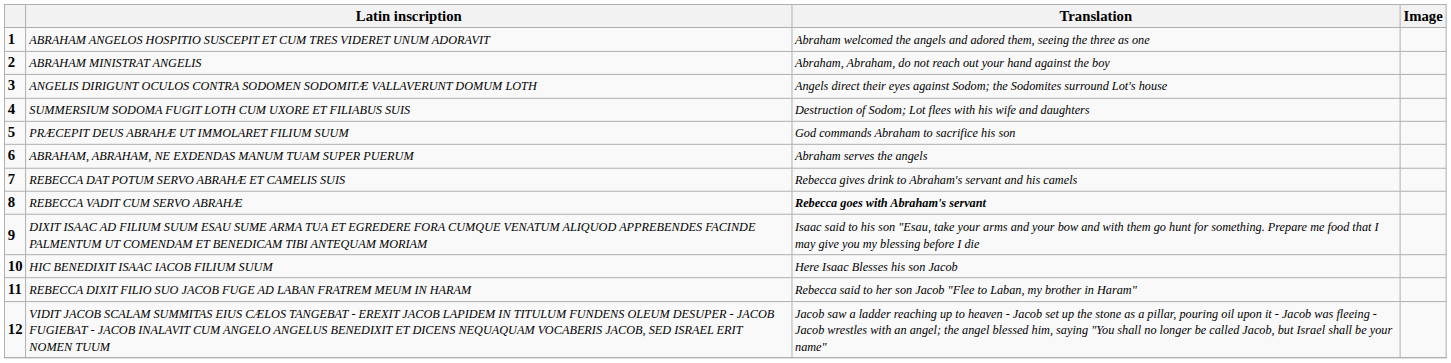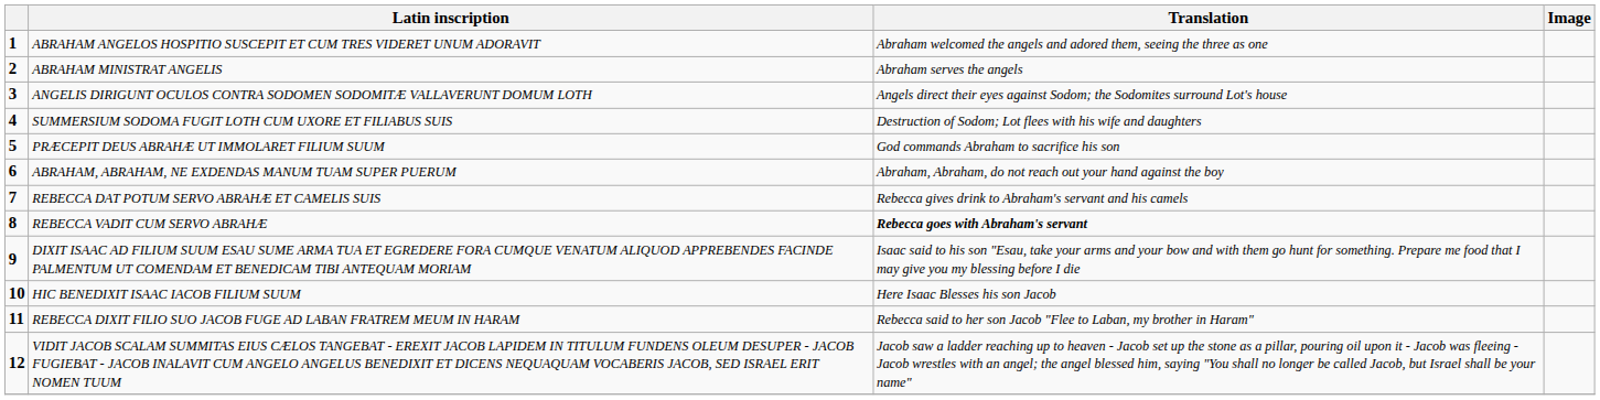 <table class="wikitable">
 <tr>
 <th></th>
 <th>Latin inscription</th>
 <th>Translation</th>
 <th>Image</th>
 </tr>
 <tr>
 <td><strong>1</strong></td>
 <td><small><em>ABRAHAM ANGELOS HOSPITIO SUSCEPIT ET CUM TRES VIDERET UNUM ADORAVIT</em></small></td>
 <td><small><em>Abraham welcomed the angels and adored them, seeing the three as one</em></small></td>
 <td></td>
 </tr>
 <tr>
 <td><strong>2</strong></td>
 <td><small><em>ABRAHAM MINISTRAT ANGELIS</em></small></td>
-<td><small><em>Abraham, Abraham, do not reach out your hand against the boy</em></small></td>
+<td><small><em>Abraham serves the angels</em></small></td>
 <td></td>
 </tr>
 <tr>
 <td><strong>3</strong></td>
 <td><small><em>ANGELIS DIRIGUNT OCULOS CONTRA SODOMEN SODOMITÆ VALLAVERUNT DOMUM LOTH</em></small></td>
 <td><small><em>Angels direct their eyes against Sodom; the Sodomites surround Lot's house</em></small></td>
 <td></td>
 </tr>
 <tr>
 <td><strong>4</strong></td>
 <td><small><em>SUMMERSIUM SODOMA FUGIT LOTH CUM UXORE ET FILIABUS SUIS</em></small></td>
 <td><small><em>Destruction of Sodom; Lot flees with his wife and daughters</em></small></td>
 <td></td>
 </tr>
 <tr>
 <td><strong>5</strong></td>
 <td><small><em>PRÆCEPIT DEUS ABRAHÆ UT IMMOLARET FILIUM SUUM</em></small></td>
 <td><small><em>God commands Abraham to sacrifice his son</em></small></td>
 <td></td>
 </tr>
 <tr>
 <td><strong>6</strong></td>
 <td><small><em>ABRAHAM, ABRAHAM, NE EXDENDAS MANUM TUAM SUPER PUERUM</em></small></td>
-<td><small><em>Abraham serves the angels</em></small></td>
+<td><small><em>Abraham, Abraham, do not reach out your hand against the boy</em></small></td>
 <td></td>
 </tr>
 <tr>
 <td><strong>7</strong></td>
 <td><small><em>REBECCA DAT POTUM SERVO ABRAHÆ ET CAMELIS SUIS</em></small></td>
 <td><small><em>Rebecca gives drink to Abraham's servant and his camels</em></small></td>
 <td></td>
 </tr>
 <tr>
 <td><strong>8</strong></td>
 <td><small><em>REBECCA VADIT CUM SERVO ABRAHÆ</em></small></td>
 <td><strong><small><em>Rebecca goes with Abraham's servant</em></small></strong></td>
 <td></td>
 </tr>
 <tr>
 <td><strong>9</strong></td>
 <td><small><em>DIXIT ISAAC AD FILIUM SUUM ESAU SUME ARMA TUA ET EGREDERE FORA CUMQUE VENATUM ALIQUOD APPREBENDES FACINDE PALMENTUM UT COMENDAM ET BENEDICAM TIBI ANTEQUAM MORIAM</em></small></td>
 <td><small><em>Isaac said to his son "Esau, take your arms and your bow and with them go hunt for something. Prepare me food that I may give you my blessing before I die</em></small></td>
 <td></td>
 </tr>
 <tr>
 <td><strong>10</strong></td>
 <td><small><em>HIC BENEDIXIT ISAAC IACOB FILIUM SUUM</em></small></td>
 <td><small><em>Here Isaac Blesses his son Jacob</em></small></td>
 <td></td>
 </tr>
 <tr>
 <td><strong>11</strong></td>
 <td><small><em>REBECCA DIXIT FILIO SUO JACOB FUGE AD LABAN FRATREM MEUM IN HARAM</em></small></td>
 <td><small><em>Rebecca said to her son Jacob "Flee to Laban, my brother in Haram"</em></small></td>
 <td></td>
 </tr>
 <tr>
 <td><strong>12</strong></td>
 <td><small><em>VIDIT JACOB SCALAM SUMMITAS EIUS CÆLOS TANGEBAT</em> - <em>EREXIT JACOB LAPIDEM IN TITULUM FUNDENS OLEUM DESUPER</em> - <em>JACOB FUGIEBAT</em> - <em>JACOB INALAVIT CUM ANGELO ANGELUS BENEDIXIT ET DICENS NEQUAQUAM VOCABERIS JACOB, SED ISRAEL ERIT NOMEN TUUM</em></small></td>
 <td><small><em>Jacob saw a ladder reaching up to heaven</em> - <em>Jacob set up the stone as a pillar, pouring oil upon it</em> - <em>Jacob was fleeing</em> - <em>Jacob wrestles with an angel; the angel blessed him, saying "You shall no longer be called Jacob, but Israel shall be your name"</em></small></td>
 <td></td>
 </tr>
 <tr>
 </tr>
 </table>
